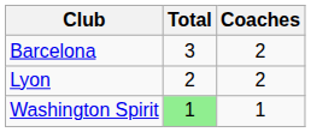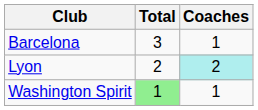 <table class="wikitable sortable">
 <tr>
 <th>Club</th>
 <th>Total</th>
 <th>Coaches</th>
 </tr>
 <tr>
 <td> <a href='#'>Barcelona</a></td>
 <td align="center">3</td>
-<td align="center">2</td>
+<td align="center">1</td>
 </tr>
 <tr>
 <td> <a href='#'>Lyon</a></td>
 <td align="center">2</td>
-<td align="center">2</td>
+<td align="center" style="background: paleturquoise;">2</td>
 </tr>
 <tr>
 <td> <a href='#'>Washington Spirit</a></td>
 <td align="center" style="background: lightgreen;">1</td>
 <td align="center">1</td>
 </tr>
 </table>
